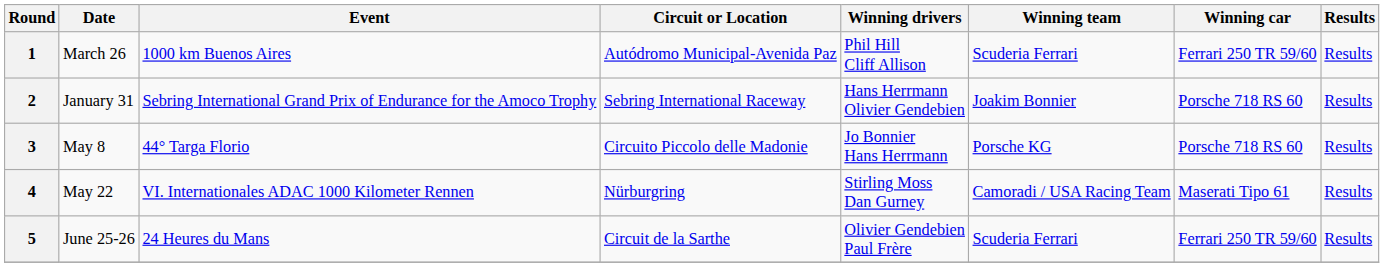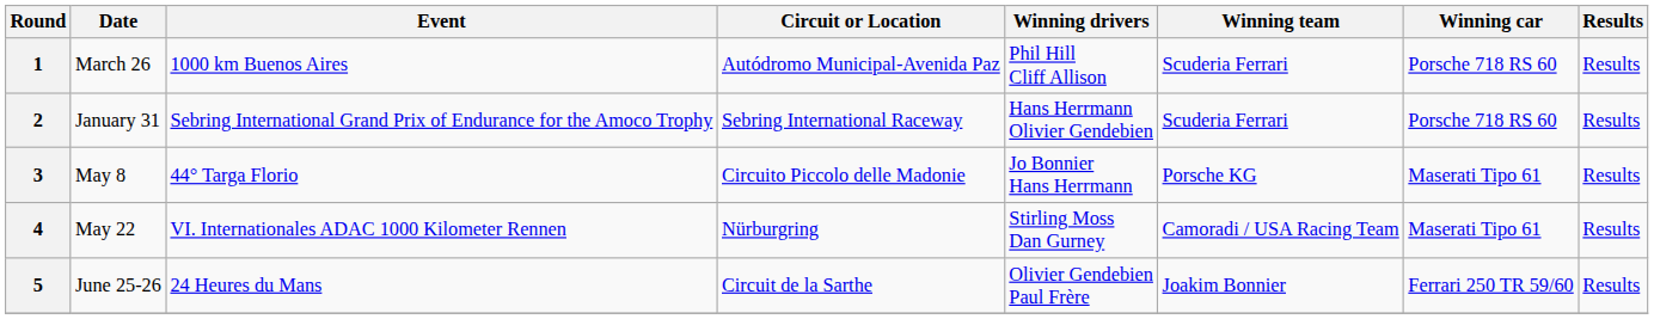 <table class="wikitable" style="font-size: 90%;">
 <tr>
 <th>Round</th>
 <th>Date</th>
 <th>Event</th>
 <th>Circuit or Location</th>
 <th>Winning drivers</th>
 <th>Winning team</th>
 <th>Winning car</th>
 <th>Results</th>
 </tr>
 <tr>
 <th>1</th>
 <td>March 26</td>
 <td> <a href='#'>1000 km Buenos Aires</a></td>
 <td><a href='#'>Autódromo Municipal-Avenida Paz</a></td>
 <td> <a href='#'>Phil Hill</a><br> <a href='#'>Cliff Allison</a></td>
 <td> <a href='#'>Scuderia Ferrari</a></td>
-<td> <a href='#'>Ferrari 250 TR 59/60</a></td>
+<td> <a href='#'>Porsche 718 RS 60</a></td>
 <td><a href='#'>Results</a></td>
 </tr>
 <tr>
 <th>2</th>
 <td>January 31</td>
 <td> <a href='#'>Sebring International Grand Prix of Endurance for the Amoco Trophy</a></td>
 <td><a href='#'>Sebring International Raceway</a></td>
 <td> <a href='#'>Hans Herrmann</a><br> <a href='#'>Olivier Gendebien</a></td>
-<td> <a href='#'>Joakim Bonnier</a></td>
+<td> <a href='#'>Scuderia Ferrari</a></td>
 <td> <a href='#'>Porsche 718 RS 60</a></td>
 <td><a href='#'>Results</a></td>
 </tr>
 <tr>
 <th>3</th>
 <td>May 8</td>
 <td> <a href='#'>44° Targa Florio</a></td>
 <td><a href='#'>Circuito Piccolo delle Madonie</a></td>
 <td> <a href='#'>Jo Bonnier</a><br> <a href='#'>Hans Herrmann</a></td>
 <td> <a href='#'>Porsche KG</a></td>
-<td> <a href='#'>Porsche 718 RS 60</a></td>
+<td> <a href='#'>Maserati Tipo 61</a></td>
 <td><a href='#'>Results</a></td>
 </tr>
 <tr>
 <th>4</th>
 <td>May 22</td>
 <td> <a href='#'>VI. Internationales ADAC 1000 Kilometer Rennen</a></td>
 <td><a href='#'>Nürburgring</a></td>
 <td> <a href='#'>Stirling Moss</a><br> <a href='#'>Dan Gurney</a></td>
 <td> <a href='#'>Camoradi / USA Racing Team</a></td>
 <td> <a href='#'>Maserati Tipo 61</a></td>
 <td><a href='#'>Results</a></td>
 </tr>
 <tr>
 <th>5</th>
 <td>June 25-26</td>
 <td> <a href='#'>24 Heures du Mans</a></td>
 <td><a href='#'>Circuit de la Sarthe</a></td>
 <td> <a href='#'>Olivier Gendebien</a><br> <a href='#'>Paul Frère</a></td>
-<td> <a href='#'>Scuderia Ferrari</a></td>
+<td> <a href='#'>Joakim Bonnier</a></td>
 <td> <a href='#'>Ferrari 250 TR 59/60</a></td>
 <td><a href='#'>Results</a></td>
 </tr>
 <tr>
 </tr>
 </table>
